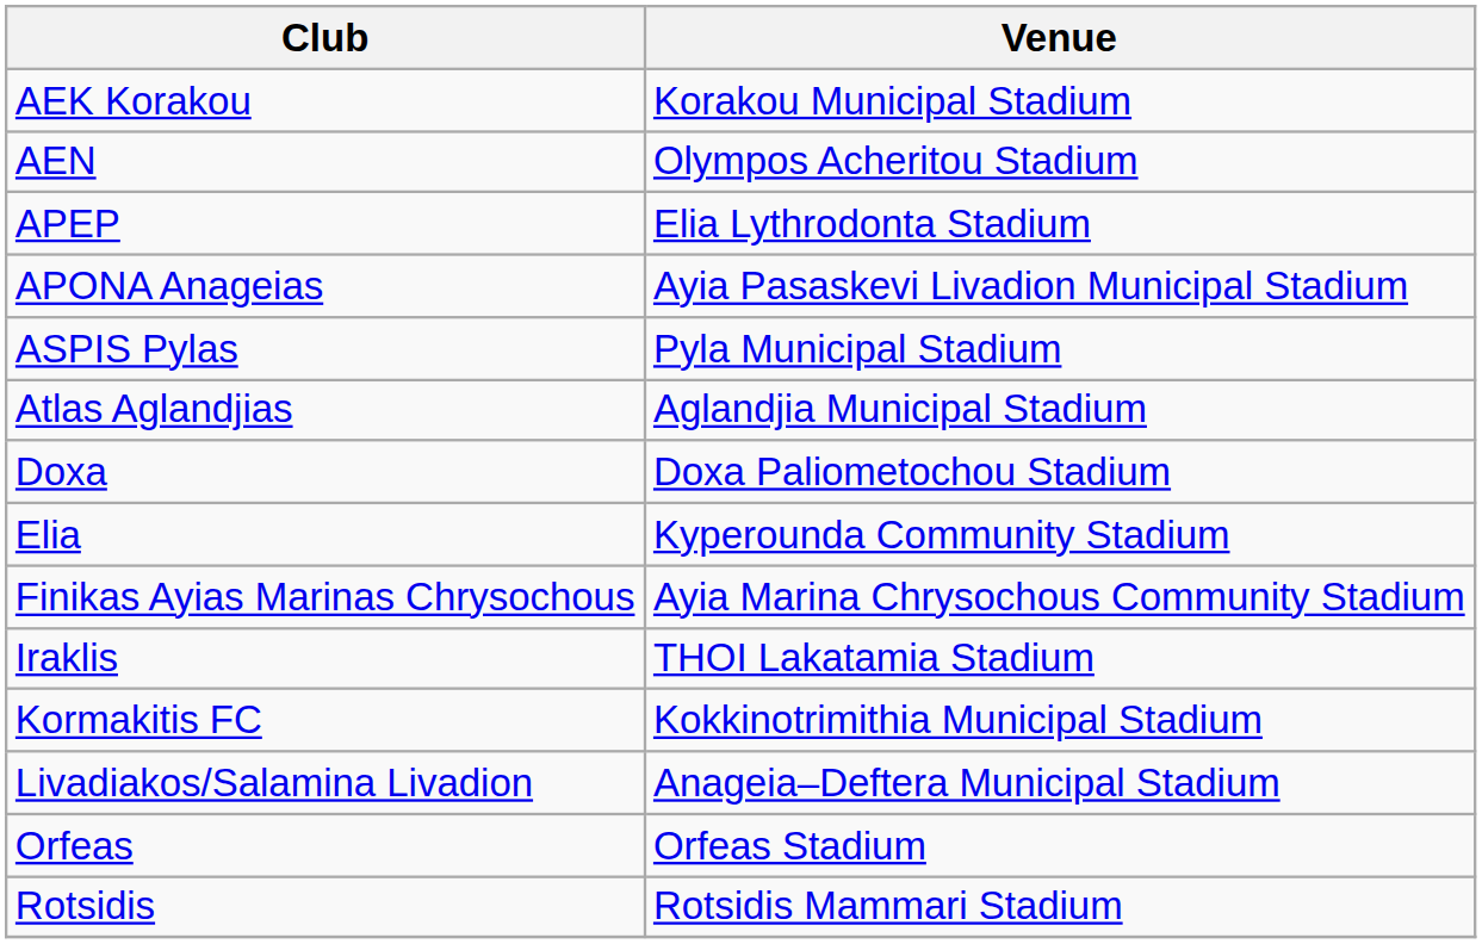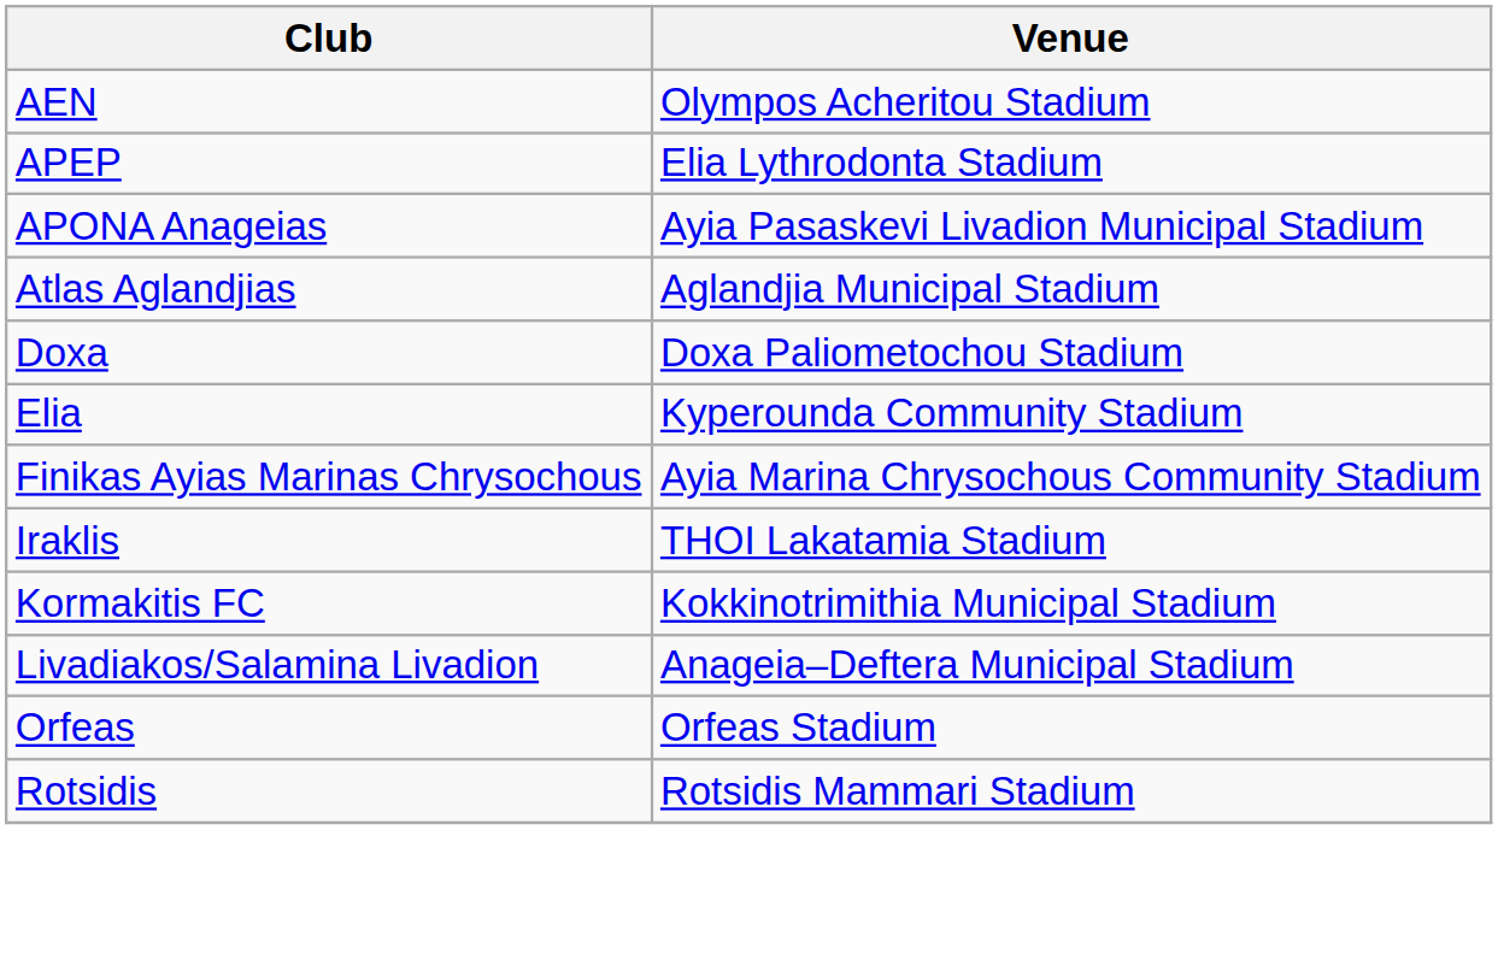 <table class="wikitable" style="font-size:90%">
 <tr>
 <th>Club</th>
 <th>Venue</th>
-</tr>
-<tr>
-<td><a href='#'>AEK Korakou</a></td>
-<td><a href='#'>Korakou Municipal Stadium</a></td>
 </tr>
 <tr>
 <td><a href='#'>AEN</a></td>
 <td><a href='#'>Olympos Acheritou Stadium</a></td>
 </tr>
 <tr>
 <td><a href='#'>APEP</a></td>
 <td><a href='#'>Elia Lythrodonta Stadium</a></td>
 </tr>
 <tr>
 <td><a href='#'>APONA Anageias</a></td>
 <td><a href='#'>Ayia Pasaskevi Livadion Municipal Stadium</a></td>
-</tr>
-<tr>
-<td><a href='#'>ASPIS Pylas</a></td>
-<td><a href='#'>Pyla Municipal Stadium</a></td>
 </tr>
 <tr>
 <td><a href='#'>Atlas Aglandjias</a></td>
 <td><a href='#'>Aglandjia Municipal Stadium</a></td>
 </tr>
 <tr>
 <td><a href='#'>Doxa</a></td>
 <td><a href='#'>Doxa Paliometochou Stadium</a></td>
 </tr>
 <tr>
 <td><a href='#'>Elia</a></td>
 <td><a href='#'>Kyperounda Community Stadium</a></td>
 </tr>
 <tr>
 <td><a href='#'>Finikas Ayias Marinas Chrysochous</a></td>
 <td><a href='#'>Ayia Marina Chrysochous Community Stadium</a></td>
 </tr>
 <tr>
 <td><a href='#'>Iraklis</a></td>
 <td><a href='#'>THOI Lakatamia Stadium</a></td>
 </tr>
 <tr>
 <td><a href='#'>Kormakitis FC</a></td>
 <td><a href='#'>Kokkinotrimithia Municipal Stadium</a></td>
 </tr>
 <tr>
 <td><a href='#'>Livadiakos/Salamina Livadion</a></td>
 <td><a href='#'>Anageia–Deftera Municipal Stadium</a></td>
 </tr>
 <tr>
 <td><a href='#'>Orfeas</a></td>
 <td><a href='#'>Orfeas Stadium</a></td>
 </tr>
 <tr>
 <td><a href='#'>Rotsidis</a></td>
 <td><a href='#'>Rotsidis Mammari Stadium</a></td>
 </tr>
 <tr>
 </tr>
 </table>
